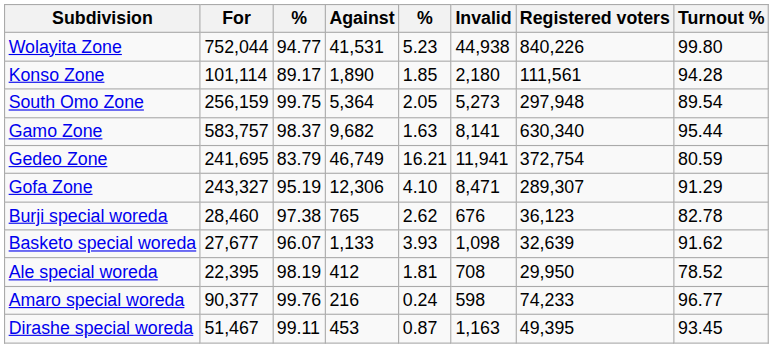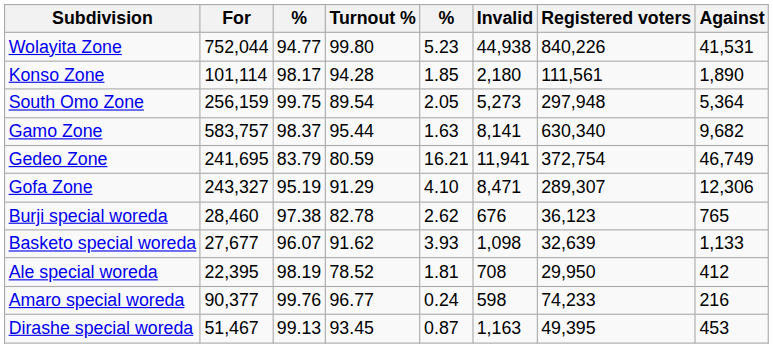 <table class="wikitable">
 <tr>
 <th>Subdivision</th>
 <th>For</th>
 <th>%</th>
-<th>Against</th>
+<th>Turnout %</th>
 <th>%</th>
 <th>Invalid</th>
 <th>Registered voters</th>
-<th>Turnout %</th>
+<th>Against</th>
 </tr>
 <tr>
 <td><a href='#'>Wolayita Zone</a></td>
 <td>752,044</td>
 <td>94.77</td>
-<td>41,531</td>
+<td>99.80</td>
 <td>5.23</td>
 <td>44,938</td>
 <td>840,226</td>
-<td>99.80</td>
+<td>41,531</td>
 </tr>
 <tr>
 <td><a href='#'>Konso Zone</a></td>
 <td>101,114</td>
-<td>89.17</td>
-<td>1,890</td>
+<td>98.17</td>
+<td>94.28</td>
 <td>1.85</td>
 <td>2,180</td>
 <td>111,561</td>
-<td>94.28</td>
+<td>1,890</td>
 </tr>
 <tr>
 <td><a href='#'>South Omo Zone</a></td>
 <td>256,159</td>
 <td>99.75</td>
-<td>5,364</td>
+<td>89.54</td>
 <td>2.05</td>
 <td>5,273</td>
 <td>297,948</td>
-<td>89.54</td>
+<td>5,364</td>
 </tr>
 <tr>
 <td><a href='#'>Gamo Zone</a></td>
 <td>583,757</td>
 <td>98.37</td>
-<td>9,682</td>
+<td>95.44</td>
 <td>1.63</td>
 <td>8,141</td>
 <td>630,340</td>
-<td>95.44</td>
+<td>9,682</td>
 </tr>
 <tr>
 <td><a href='#'>Gedeo Zone</a></td>
 <td>241,695</td>
 <td>83.79</td>
-<td>46,749</td>
+<td>80.59</td>
 <td>16.21</td>
 <td>11,941</td>
 <td>372,754</td>
-<td>80.59</td>
+<td>46,749</td>
 </tr>
 <tr>
 <td><a href='#'>Gofa Zone</a></td>
 <td>243,327</td>
 <td>95.19</td>
-<td>12,306</td>
+<td>91.29</td>
 <td>4.10</td>
 <td>8,471</td>
 <td>289,307</td>
-<td>91.29</td>
+<td>12,306</td>
 </tr>
 <tr>
 <td><a href='#'>Burji special woreda</a></td>
 <td>28,460</td>
 <td>97.38</td>
-<td>765</td>
+<td>82.78</td>
 <td>2.62</td>
 <td>676</td>
 <td>36,123</td>
-<td>82.78</td>
+<td>765</td>
 </tr>
 <tr>
 <td><a href='#'>Basketo special woreda</a></td>
 <td>27,677</td>
 <td>96.07</td>
-<td>1,133</td>
+<td>91.62</td>
 <td>3.93</td>
 <td>1,098</td>
 <td>32,639</td>
-<td>91.62</td>
+<td>1,133</td>
 </tr>
 <tr>
 <td><a href='#'>Ale special woreda</a></td>
 <td>22,395</td>
 <td>98.19</td>
-<td>412</td>
+<td>78.52</td>
 <td>1.81</td>
 <td>708</td>
 <td>29,950</td>
-<td>78.52</td>
+<td>412</td>
 </tr>
 <tr>
 <td><a href='#'>Amaro special woreda</a></td>
 <td>90,377</td>
 <td>99.76</td>
-<td>216</td>
+<td>96.77</td>
 <td>0.24</td>
 <td>598</td>
 <td>74,233</td>
-<td>96.77</td>
+<td>216</td>
 </tr>
 <tr>
 <td><a href='#'>Dirashe special woreda</a></td>
 <td>51,467</td>
-<td>99.11</td>
-<td>453</td>
+<td>99.13</td>
+<td>93.45</td>
 <td>0.87</td>
 <td>1,163</td>
 <td>49,395</td>
-<td>93.45</td>
+<td>453</td>
 </tr>
 </table>
